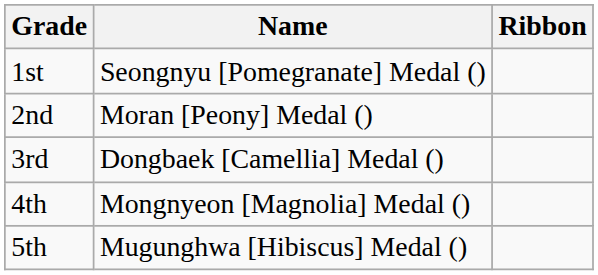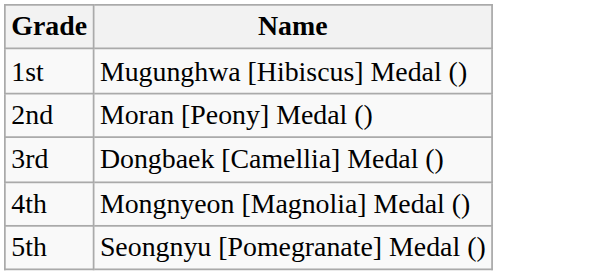 <table class="wikitable">
 <tr>
 <th>Grade</th>
 <th>Name</th>
-<th>Ribbon</th>
 </tr>
 <tr>
 <td>1st</td>
-<td>Seongnyu [Pomegranate] Medal ()</td>
-<td></td>
+<td>Mugunghwa [Hibiscus] Medal ()</td>
 </tr>
 <tr>
 <td>2nd</td>
 <td>Moran [Peony] Medal ()</td>
-<td></td>
 </tr>
 <tr>
 <td>3rd</td>
 <td>Dongbaek [Camellia] Medal ()</td>
-<td></td>
 </tr>
 <tr>
 <td>4th</td>
 <td>Mongnyeon [Magnolia] Medal ()</td>
-<td></td>
 </tr>
 <tr>
 <td>5th</td>
-<td>Mugunghwa [Hibiscus] Medal ()</td>
-<td></td>
+<td>Seongnyu [Pomegranate] Medal ()</td>
 </tr>
 </table>
